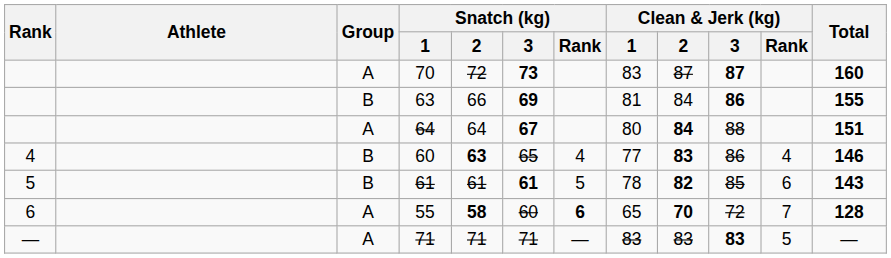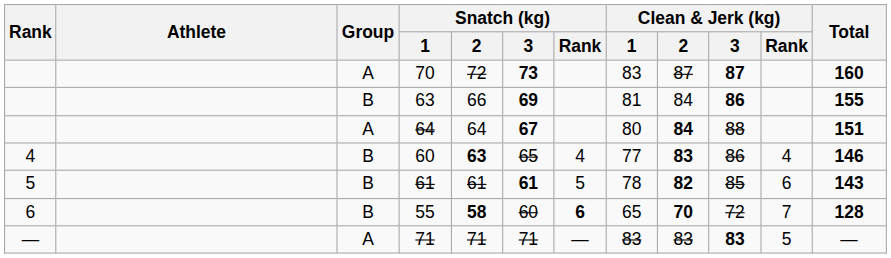 <table class = "wikitable" style="text-align:center;">
 <tr>
 <th rowspan=2 width=40>Rank</th>
 <th rowspan=2 width=250>Athlete</th>
 <th rowspan=2 width=50>Group</th>
 <th colspan=4>Snatch (kg)</th>
 <th colspan=4>Clean & Jerk (kg)</th>
 <th rowspan=2 width=60>Total</th>
 </tr>
 <tr>
 <th width=40>1</th>
 <th width=40>2</th>
 <th width=40>3</th>
 <th width=40>Rank</th>
 <th width=40>1</th>
 <th width=40>2</th>
 <th width=40>3</th>
 <th width=40>Rank</th>
 </tr>
 <tr>
 <td></td>
 <td align=left></td>
 <td>A</td>
 <td>70</td>
 <td><s>72</s></td>
 <td><strong>73</strong></td>
 <td></td>
 <td>83</td>
 <td><s>87</s></td>
 <td><strong>87</strong></td>
 <td></td>
 <td><strong>160</strong></td>
 </tr>
 <tr>
 <td></td>
 <td align=left></td>
 <td>B</td>
 <td>63</td>
 <td>66</td>
 <td><strong>69</strong></td>
 <td></td>
 <td>81</td>
 <td>84</td>
 <td><strong>86</strong></td>
 <td></td>
 <td><strong>155</strong></td>
 </tr>
 <tr>
 <td></td>
 <td align=left></td>
 <td>A</td>
 <td><s>64</s></td>
 <td>64</td>
 <td><strong>67</strong></td>
 <td></td>
 <td>80</td>
 <td><strong>84</strong></td>
 <td><s>88</s></td>
 <td></td>
 <td><strong>151</strong></td>
 </tr>
 <tr>
 <td>4</td>
 <td align=left></td>
 <td>B</td>
 <td>60</td>
 <td><strong>63</strong></td>
 <td><s>65</s></td>
 <td>4</td>
 <td>77</td>
 <td><strong>83</strong></td>
 <td><s>86</s></td>
 <td>4</td>
 <td><strong>146</strong></td>
 </tr>
 <tr>
 <td>5</td>
 <td align=left></td>
 <td>B</td>
 <td><s>61</s></td>
 <td><s>61</s></td>
 <td><strong>61</strong></td>
 <td>5</td>
 <td>78</td>
 <td><strong>82</strong></td>
 <td><s>85</s></td>
 <td>6</td>
 <td><strong>143</strong></td>
 </tr>
 <tr>
 <td>6</td>
 <td align=left></td>
-<td>A</td>
+<td>B</td>
 <td>55</td>
 <td><strong>58</strong></td>
 <td><s>60</s></td>
 <td><strong>6</strong></td>
 <td>65</td>
 <td><strong>70</strong></td>
 <td><s>72</s></td>
 <td>7</td>
 <td><strong>128</strong></td>
 </tr>
 <tr>
 <td>—</td>
 <td align=left></td>
 <td>A</td>
 <td><s>71</s></td>
 <td><s>71</s></td>
 <td><s>71</s></td>
 <td>—</td>
 <td><s>83</s></td>
 <td><s>83</s></td>
 <td><strong>83</strong></td>
 <td>5</td>
 <td>—</td>
 </tr>
 </table>
